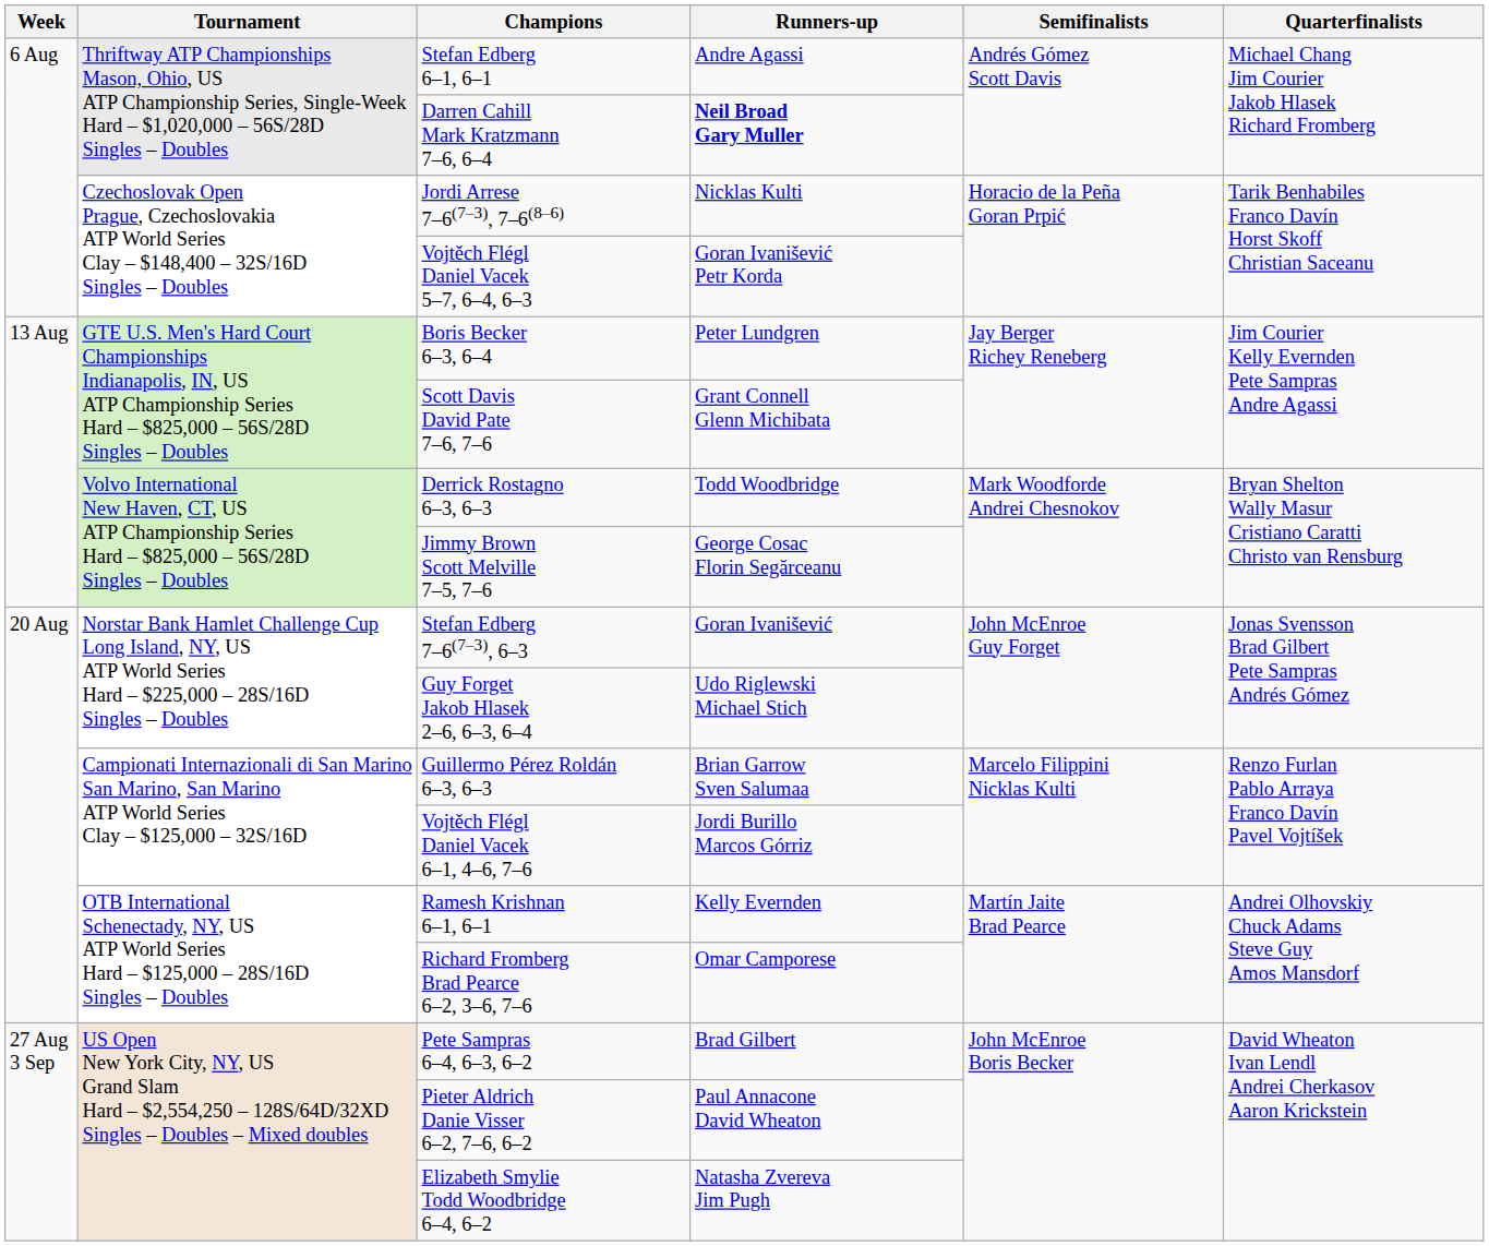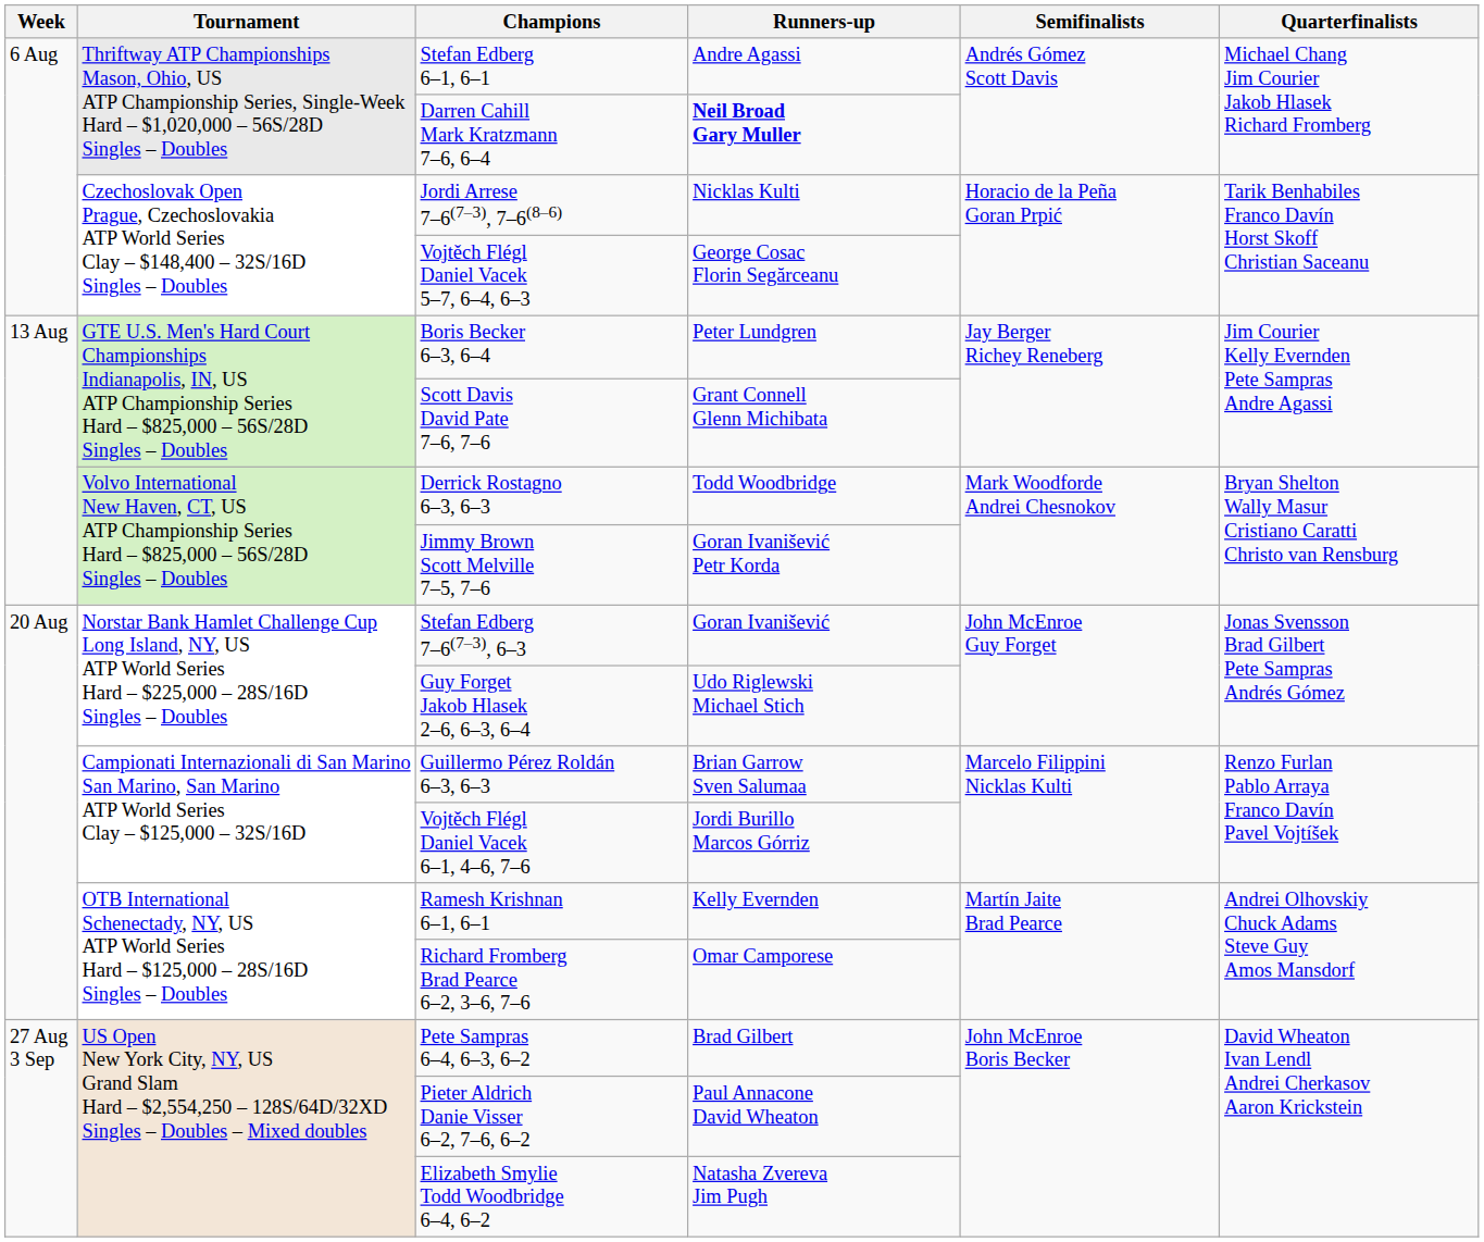 <table class=wikitable style=font-size:95%>
 <tr>
 <th style="width:48px;">Week</th>
 <th style="width:250px;">Tournament</th>
 <th style="width:200px;">Champions</th>
 <th style="width:200px;">Runners-up</th>
 <th style="width:190px;">Semifinalists</th>
 <th style="width:190px;">Quarterfinalists</th>
 </tr>
 <tr valign=top>
 <td rowspan=4>6 Aug</td>
 <td style="background:#E9E9E9;" rowspan=2><a href='#'>Thriftway ATP Championships</a> <br> <a href='#'>Mason, Ohio</a>, US <br> ATP Championship Series, Single-Week <br> Hard – $1,020,000 – 56S/28D <br><a href='#'>Singles</a> – <a href='#'>Doubles</a></td>
 <td> <a href='#'>Stefan Edberg</a> <br> 6–1, 6–1</td>
 <td> <a href='#'>Andre Agassi</a></td>
 <td rowspan=2> <a href='#'>Andrés Gómez</a> <br>  <a href='#'>Scott Davis</a></td>
 <td rowspan=2> <a href='#'>Michael Chang</a> <br>  <a href='#'>Jim Courier</a> <br>  <a href='#'>Jakob Hlasek</a> <br>  <a href='#'>Richard Fromberg</a></td>
 </tr>
 <tr valign=top>
 <td> <a href='#'>Darren Cahill</a> <br>  <a href='#'>Mark Kratzmann</a> <br> 7–6, 6–4</td>
 <td><strong> <a href='#'>Neil Broad</a> <br>  <a href='#'>Gary Muller</a></strong></td>
 </tr>
 <tr valign=top>
 <td style="background:#FFF;" rowspan=2><a href='#'>Czechoslovak Open</a> <br> <a href='#'>Prague</a>, Czechoslovakia <br> ATP World Series <br> Clay – $148,400 – 32S/16D <br> <a href='#'>Singles</a> – <a href='#'>Doubles</a></td>
 <td> <a href='#'>Jordi Arrese</a> <br> 7–6<sup>(7–3)</sup>, 7–6<sup>(8–6)</sup></td>
 <td> <a href='#'>Nicklas Kulti</a></td>
 <td rowspan=2> <a href='#'>Horacio de la Peña</a> <br>  <a href='#'>Goran Prpić</a></td>
 <td rowspan=2> <a href='#'>Tarik Benhabiles</a> <br>  <a href='#'>Franco Davín</a> <br>  <a href='#'>Horst Skoff</a> <br>  <a href='#'>Christian Saceanu</a></td>
 </tr>
 <tr valign=top>
 <td> <a href='#'>Vojtěch Flégl</a> <br>  <a href='#'>Daniel Vacek</a> <br> 5–7, 6–4, 6–3</td>
-<td> <a href='#'>Goran Ivanišević</a> <br>  <a href='#'>Petr Korda</a></td>
+<td> <a href='#'>George Cosac</a> <br>  <a href='#'>Florin Segărceanu</a></td>
 </tr>
 <tr valign=top>
 <td rowspan=4>13 Aug</td>
 <td style="background:#D4F1C5;" rowspan=2><a href='#'>GTE U.S. Men's Hard Court Championships</a> <br> <a href='#'>Indianapolis</a>, <a href='#'>IN</a>, US <br> ATP Championship Series <br> Hard – $825,000 – 56S/28D <br> <a href='#'>Singles</a> – <a href='#'>Doubles</a></td>
 <td> <a href='#'>Boris Becker</a> <br> 6–3, 6–4</td>
 <td> <a href='#'>Peter Lundgren</a></td>
 <td rowspan=2> <a href='#'>Jay Berger</a> <br>  <a href='#'>Richey Reneberg</a></td>
 <td rowspan=2> <a href='#'>Jim Courier</a> <br>  <a href='#'>Kelly Evernden</a> <br>  <a href='#'>Pete Sampras</a> <br>  <a href='#'>Andre Agassi</a></td>
 </tr>
 <tr valign=top>
 <td> <a href='#'>Scott Davis</a> <br>  <a href='#'>David Pate</a> <br> 7–6, 7–6</td>
 <td> <a href='#'>Grant Connell</a> <br>  <a href='#'>Glenn Michibata</a></td>
 </tr>
 <tr valign=top>
 <td style="background:#D4F1C5;" rowspan=2><a href='#'>Volvo International</a> <br> <a href='#'>New Haven</a>, <a href='#'>CT</a>, US <br> ATP Championship Series <br> Hard – $825,000 – 56S/28D<br><a href='#'>Singles</a> – <a href='#'>Doubles</a></td>
 <td> <a href='#'>Derrick Rostagno</a> <br> 6–3, 6–3</td>
 <td> <a href='#'>Todd Woodbridge</a></td>
 <td rowspan=2> <a href='#'>Mark Woodforde</a> <br>  <a href='#'>Andrei Chesnokov</a></td>
 <td rowspan=2> <a href='#'>Bryan Shelton</a> <br>  <a href='#'>Wally Masur</a> <br>  <a href='#'>Cristiano Caratti</a> <br>  <a href='#'>Christo van Rensburg</a></td>
 </tr>
 <tr valign=top>
 <td> <a href='#'>Jimmy Brown</a> <br>  <a href='#'>Scott Melville</a> <br> 7–5, 7–6</td>
-<td> <a href='#'>George Cosac</a> <br>  <a href='#'>Florin Segărceanu</a></td>
+<td> <a href='#'>Goran Ivanišević</a> <br>  <a href='#'>Petr Korda</a></td>
 </tr>
 <tr valign=top>
 <td rowspan=6>20 Aug</td>
 <td style="background:#FFF;" rowspan=2><a href='#'>Norstar Bank Hamlet Challenge Cup</a> <br> <a href='#'>Long Island</a>, <a href='#'>NY</a>, US <br> ATP World Series <br> Hard – $225,000 – 28S/16D <br><a href='#'>Singles</a> – <a href='#'>Doubles</a></td>
 <td> <a href='#'>Stefan Edberg</a> <br> 7–6<sup>(7–3)</sup>, 6–3</td>
 <td> <a href='#'>Goran Ivanišević</a></td>
 <td rowspan=2> <a href='#'>John McEnroe</a> <br>  <a href='#'>Guy Forget</a></td>
 <td rowspan=2> <a href='#'>Jonas Svensson</a> <br>  <a href='#'>Brad Gilbert</a> <br>  <a href='#'>Pete Sampras</a> <br>  <a href='#'>Andrés Gómez</a></td>
 </tr>
 <tr valign=top>
 <td> <a href='#'>Guy Forget</a> <br>  <a href='#'>Jakob Hlasek</a> <br> 2–6, 6–3, 6–4</td>
 <td> <a href='#'>Udo Riglewski</a> <br>  <a href='#'>Michael Stich</a></td>
 </tr>
 <tr valign=top>
 <td style="background:#FFF;" rowspan=2><a href='#'>Campionati Internazionali di San Marino</a> <br> <a href='#'>San Marino</a>, <a href='#'>San Marino</a> <br> ATP World Series <br> Clay – $125,000 – 32S/16D</td>
 <td> <a href='#'>Guillermo Pérez Roldán</a> <br> 6–3, 6–3</td>
 <td> <a href='#'>Brian Garrow</a> <br>  <a href='#'>Sven Salumaa</a></td>
 <td rowspan=2> <a href='#'>Marcelo Filippini</a> <br>  <a href='#'>Nicklas Kulti</a></td>
 <td rowspan=2> <a href='#'>Renzo Furlan</a> <br>  <a href='#'>Pablo Arraya</a> <br>  <a href='#'>Franco Davín</a> <br>  <a href='#'>Pavel Vojtíšek</a></td>
 </tr>
 <tr valign=top>
 <td> <a href='#'>Vojtěch Flégl</a> <br>  <a href='#'>Daniel Vacek</a> <br> 6–1, 4–6, 7–6</td>
 <td> <a href='#'>Jordi Burillo</a> <br>  <a href='#'>Marcos Górriz</a></td>
 </tr>
 <tr valign=top>
 <td style="background:#FFF;" rowspan=2><a href='#'>OTB International</a> <br> <a href='#'>Schenectady</a>, <a href='#'>NY</a>, US <br> ATP World Series <br> Hard – $125,000 – 28S/16D <br><a href='#'>Singles</a> – <a href='#'>Doubles</a></td>
 <td> <a href='#'>Ramesh Krishnan</a> <br> 6–1, 6–1</td>
 <td> <a href='#'>Kelly Evernden</a></td>
 <td rowspan=2> <a href='#'>Martín Jaite</a> <br>  <a href='#'>Brad Pearce</a></td>
 <td rowspan=2> <a href='#'>Andrei Olhovskiy</a> <br>  <a href='#'>Chuck Adams</a> <br>  <a href='#'>Steve Guy</a> <br>  <a href='#'>Amos Mansdorf</a></td>
 </tr>
 <tr valign=top>
 <td> <a href='#'>Richard Fromberg</a> <br>  <a href='#'>Brad Pearce</a> <br> 6–2, 3–6, 7–6</td>
 <td> <a href='#'>Omar Camporese</a></td>
 </tr>
 <tr valign=top>
 <td rowspan=3>27 Aug <br> 3 Sep</td>
 <td style="background:#F3E6D7;" rowspan=3><a href='#'>US Open</a> <br> New York City, <a href='#'>NY</a>, US <br> Grand Slam <br> Hard – $2,554,250 – 128S/64D/32XD <br> <a href='#'>Singles</a> – <a href='#'>Doubles</a> – <a href='#'>Mixed doubles</a></td>
 <td> <a href='#'>Pete Sampras</a> <br> 6–4, 6–3, 6–2</td>
 <td> <a href='#'>Brad Gilbert</a></td>
 <td rowspan=3> <a href='#'>John McEnroe</a> <br>  <a href='#'>Boris Becker</a></td>
 <td rowspan=3> <a href='#'>David Wheaton</a> <br>  <a href='#'>Ivan Lendl</a> <br>  <a href='#'>Andrei Cherkasov</a> <br>  <a href='#'>Aaron Krickstein</a></td>
 </tr>
 <tr valign=top>
 <td> <a href='#'>Pieter Aldrich</a> <br>  <a href='#'>Danie Visser</a> <br> 6–2, 7–6, 6–2</td>
 <td> <a href='#'>Paul Annacone</a> <br>  <a href='#'>David Wheaton</a></td>
 </tr>
 <tr valign=top>
 <td> <a href='#'>Elizabeth Smylie</a> <br>  <a href='#'>Todd Woodbridge</a> <br> 6–4, 6–2</td>
 <td> <a href='#'>Natasha Zvereva</a> <br>  <a href='#'>Jim Pugh</a></td>
 </tr>
 </table>
